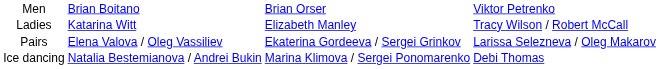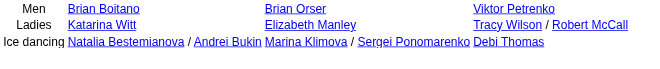 <table>
 <tr>
 <td align=center>Men</td>
 <td> <a href='#'>Brian Boitano</a></td>
 <td> <a href='#'>Brian Orser</a></td>
 <td> <a href='#'>Viktor Petrenko</a></td>
 </tr>
 <tr>
 <td align=center>Ladies</td>
 <td> <a href='#'>Katarina Witt</a></td>
 <td> <a href='#'>Elizabeth Manley</a></td>
 <td> <a href='#'>Tracy Wilson</a> / <a href='#'>Robert McCall</a></td>
 </tr>
 <tr>
-<td align=center>Pairs</td>
-<td> <a href='#'>Elena Valova</a> / <a href='#'>Oleg Vassiliev</a></td>
-<td> <a href='#'>Ekaterina Gordeeva</a> / <a href='#'>Sergei Grinkov</a></td>
-<td> <a href='#'>Larissa Selezneva</a> / <a href='#'>Oleg Makarov</a></td>
-</tr>
-<tr>
 <td align=center>Ice dancing</td>
 <td> <a href='#'>Natalia Bestemianova</a> / <a href='#'>Andrei Bukin</a></td>
 <td> <a href='#'>Marina Klimova</a> / <a href='#'>Sergei Ponomarenko</a></td>
 <td> <a href='#'>Debi Thomas</a></td>
 </tr>
 </table>
